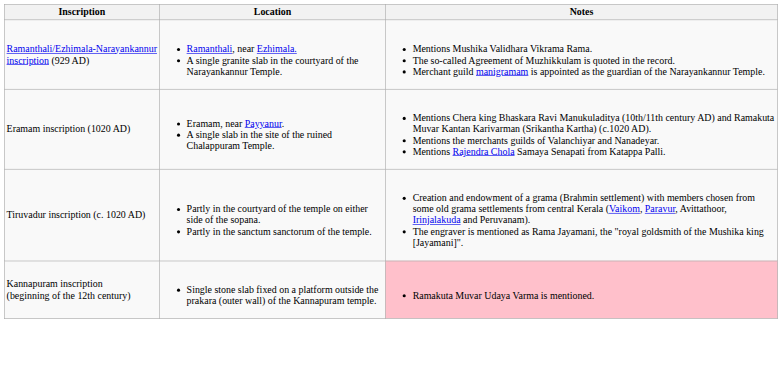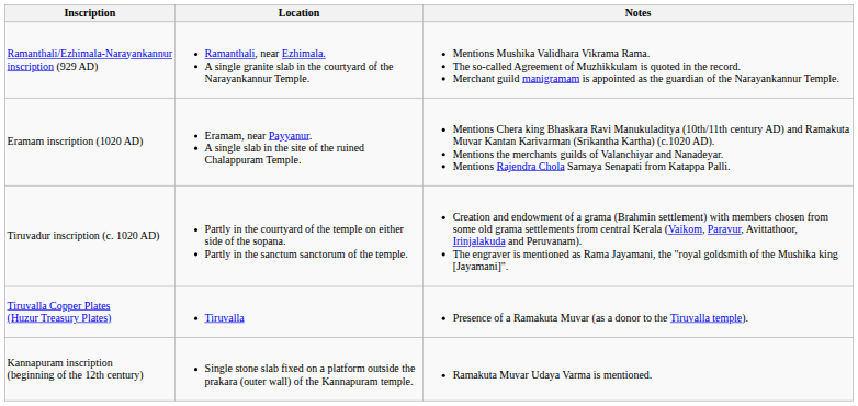 <table class="wikitable">
 <tr>
 <th>Inscription</th>
 <th>Location</th>
 <th>Notes</th>
 </tr>
 <tr>
 <td><a href='#'>Ramanthali/Ezhimala-Narayankannur inscription</a> (929 AD)</td>
 <td><br><ul><li><a href='#'>Ramanthali</a>, near <a href='#'>Ezhimala.</a></li><li>A single granite slab in the courtyard of the Narayankannur Temple.</li></ul></td>
 <td><br><ul><li>Mentions Mushika Validhara Vikrama Rama.</li><li>The so-called Agreement of Muzhikkulam is quoted in the record.</li><li>Merchant guild <a href='#'>manigramam</a> is appointed as the guardian of the Narayankannur Temple.</li></ul></td>
 </tr>
 <tr>
 <td>Eramam inscription (1020 AD)</td>
 <td><br><ul><li>Eramam, near <a href='#'>Payyanur</a>.</li><li>A single slab in the site of the ruined Chalappuram Temple.</li></ul></td>
 <td><br><ul><li>Mentions Chera king Bhaskara Ravi Manukuladitya (10th/11th century AD) and Ramakuta Muvar Kantan Karivarman (Srikantha Kartha) (c.1020 AD).</li><li>Mentions the merchants guilds of Valanchiyar and Nanadeyar.</li><li>Mentions <a href='#'>Rajendra Chola</a> Samaya Senapati from Katappa Palli.</li></ul></td>
 </tr>
 <tr>
 <td>Tiruvadur inscription (c. 1020 AD)</td>
 <td><br><ul><li>Partly in the courtyard of the temple on either side of the sopana.</li><li>Partly in the sanctum sanctorum of the temple.</li></ul></td>
 <td><br><ul><li>Creation and endowment of a grama (Brahmin settlement) with members chosen from some old grama settlements from central Kerala (<a href='#'>Vaikom</a>, <a href='#'>Paravur</a>, Avittathoor, <a href='#'>Irinjalakuda</a> and Peruvanam).</li><li>The engraver is mentioned as Rama Jayamani, the "royal goldsmith of the Mushika king [Jayamani]".</li></ul></td>
 </tr>
 <tr>
+<td><a href='#'>Tiruvalla Copper Plates</a><br><a href='#'>(Huzur Treasury Plates)</a></td>
+<td><br><ul><li><a href='#'>Tiruvalla</a></li></ul></td>
+<td><br><ul><li>Presence of a Ramakuta Muvar (as a donor to the <a href='#'>Tiruvalla temple</a>).</li></ul></td>
+</tr>
+<tr>
 <td>Kannapuram inscription<br>(beginning of the 12th century)</td>
 <td><br><ul><li>Single stone slab fixed on a platform outside the prakara (outer wall) of the Kannapuram temple.</li></ul></td>
-<td style="background: pink;"><br><ul><li>Ramakuta Muvar Udaya Varma is mentioned.</li></ul></td>
+<td><br><ul><li>Ramakuta Muvar Udaya Varma is mentioned.</li></ul></td>
 </tr>
 </table>
